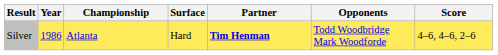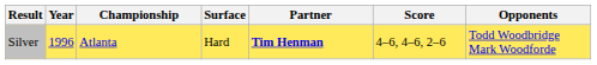 <table class="sortable wikitable">
 <tr>
 <th>Result</th>
 <th>Year</th>
 <th style="width:150px">Championship</th>
 <th>Surface</th>
 <th style="width:150px">Partner</th>
+<th style="width:110px" class="unsortable">Score</th>
 <th style="width:150px">Opponents</th>
-<th style="width:110px" class="unsortable">Score</th>
 </tr>
 <tr bgcolor=FFEA5C>
 <td bgcolor=silver>Silver</td>
-<td><a href='#'>1986</a></td>
+<td><a href='#'>1996</a></td>
 <td><a href='#'>Atlanta</a></td>
 <td>Hard</td>
 <td><strong> <a href='#'>Tim Henman</a></strong></td>
+<td>4–6, 4–6, 2–6</td>
 <td> <a href='#'>Todd Woodbridge</a><br> <a href='#'>Mark Woodforde</a></td>
-<td>4–6, 4–6, 2–6</td>
 </tr>
 </table>
